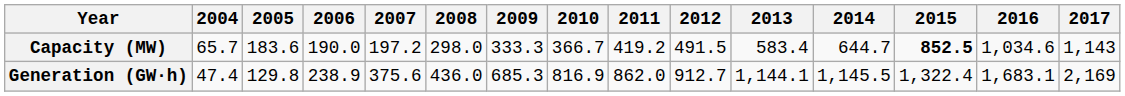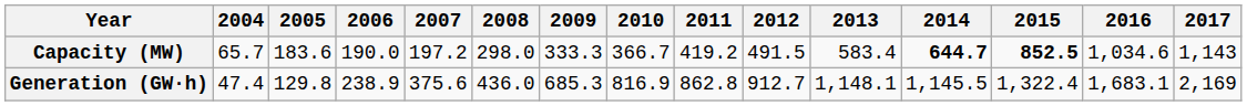 <table class="wikitable" style="text-align:right; margin:left">
 <tr>
 <th>Year</th>
 <th>2004</th>
 <th>2005</th>
 <th>2006</th>
 <th>2007</th>
 <th>2008</th>
 <th>2009</th>
 <th>2010</th>
 <th>2011</th>
 <th>2012</th>
 <th>2013</th>
 <th>2014</th>
 <th>2015</th>
 <th>2016</th>
 <th>2017</th>
 </tr>
 <tr>
 <th>Capacity (MW)</th>
 <td>65.7</td>
 <td>183.6</td>
 <td>190.0</td>
 <td>197.2</td>
 <td>298.0</td>
 <td>333.3</td>
 <td>366.7</td>
 <td>419.2</td>
 <td>491.5</td>
 <td>583.4</td>
-<td>644.7</td>
+<td><strong>644.7</strong></td>
 <td><strong>852.5</strong></td>
 <td>1,034.6</td>
 <td>1,143</td>
 </tr>
 <tr>
 <th>Generation (GW·h)</th>
 <td>47.4</td>
 <td>129.8</td>
 <td>238.9</td>
 <td>375.6</td>
 <td>436.0</td>
 <td>685.3</td>
 <td>816.9</td>
-<td>862.0</td>
+<td>862.8</td>
 <td>912.7</td>
-<td>1,144.1</td>
+<td>1,148.1</td>
 <td>1,145.5</td>
 <td>1,322.4</td>
 <td>1,683.1</td>
 <td>2,169</td>
 </tr>
 </table>
